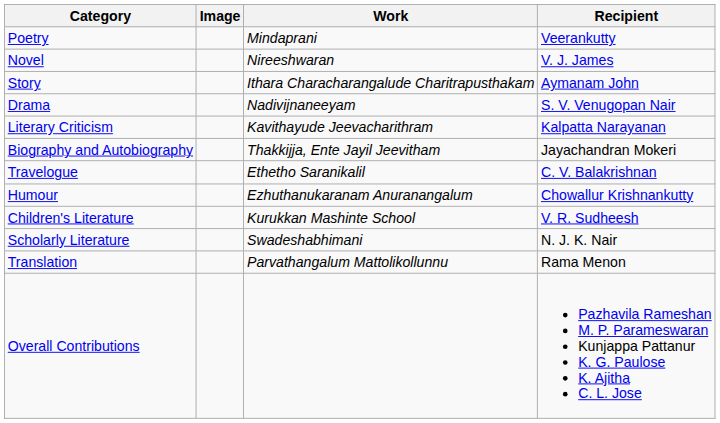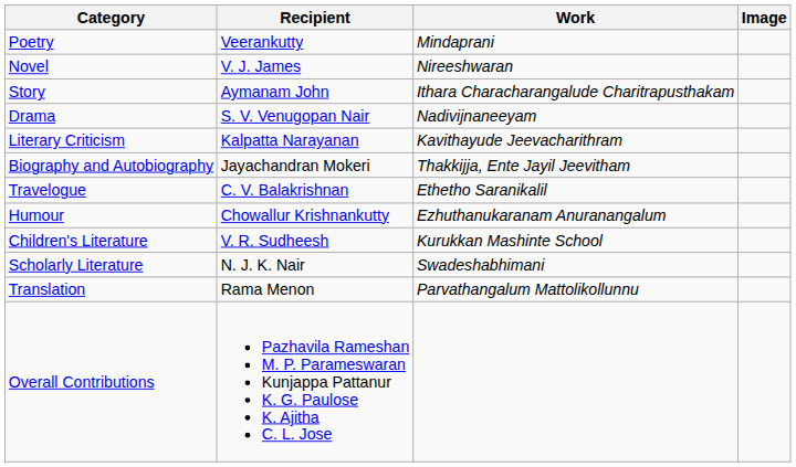 <table class="wikitable" style="font-size:95%;">
 <tr>
 <th>Category</th>
+<th>Recipient</th>
+<th>Work</th>
 <th>Image</th>
-<th>Work</th>
-<th>Recipient</th>
 </tr>
 <tr>
 <td><a href='#'>Poetry</a></td>
+<td><a href='#'>Veerankutty</a></td>
+<td><em>Mindaprani</em></td>
 <td></td>
-<td><em>Mindaprani</em></td>
-<td><a href='#'>Veerankutty</a></td>
 </tr>
 <tr>
 <td><a href='#'>Novel</a></td>
+<td><a href='#'>V. J. James</a></td>
+<td><em>Nireeshwaran</em></td>
 <td></td>
-<td><em>Nireeshwaran</em></td>
-<td><a href='#'>V. J. James</a></td>
 </tr>
 <tr>
 <td><a href='#'>Story</a></td>
+<td><a href='#'>Aymanam John</a></td>
+<td><em>Ithara Characharangalude Charitrapusthakam</em></td>
 <td></td>
-<td><em>Ithara Characharangalude Charitrapusthakam</em></td>
-<td><a href='#'>Aymanam John</a></td>
 </tr>
 <tr>
 <td><a href='#'>Drama</a></td>
+<td><a href='#'>S. V. Venugopan Nair</a></td>
+<td><em>Nadivijnaneeyam</em></td>
 <td></td>
-<td><em>Nadivijnaneeyam</em></td>
-<td><a href='#'>S. V. Venugopan Nair</a></td>
 </tr>
 <tr>
 <td><a href='#'>Literary Criticism</a></td>
+<td><a href='#'>Kalpatta Narayanan</a></td>
+<td><em>Kavithayude Jeevacharithram</em></td>
 <td></td>
-<td><em>Kavithayude Jeevacharithram</em></td>
-<td><a href='#'>Kalpatta Narayanan</a></td>
 </tr>
 <tr>
 <td><a href='#'>Biography and Autobiography</a></td>
+<td>Jayachandran Mokeri</td>
+<td><em>Thakkijja, Ente Jayil Jeevitham</em></td>
 <td></td>
-<td><em>Thakkijja, Ente Jayil Jeevitham</em></td>
-<td>Jayachandran Mokeri</td>
 </tr>
 <tr>
 <td><a href='#'>Travelogue</a></td>
+<td><a href='#'>C. V. Balakrishnan</a></td>
+<td><em>Ethetho Saranikalil</em></td>
 <td></td>
-<td><em>Ethetho Saranikalil</em></td>
-<td><a href='#'>C. V. Balakrishnan</a></td>
 </tr>
 <tr>
 <td><a href='#'>Humour</a></td>
+<td><a href='#'>Chowallur Krishnankutty</a></td>
+<td><em>Ezhuthanukaranam Anuranangalum</em></td>
 <td></td>
-<td><em>Ezhuthanukaranam Anuranangalum</em></td>
-<td><a href='#'>Chowallur Krishnankutty</a></td>
 </tr>
 <tr>
 <td><a href='#'>Children's Literature</a></td>
+<td><a href='#'>V. R. Sudheesh</a></td>
+<td><em>Kurukkan Mashinte School</em></td>
 <td></td>
-<td><em>Kurukkan Mashinte School</em></td>
-<td><a href='#'>V. R. Sudheesh</a></td>
 </tr>
 <tr>
 <td><a href='#'>Scholarly Literature</a></td>
+<td>N. J. K. Nair</td>
+<td><em>Swadeshabhimani</em></td>
 <td></td>
-<td><em>Swadeshabhimani</em></td>
-<td>N. J. K. Nair</td>
 </tr>
 <tr>
 <td><a href='#'>Translation</a></td>
+<td>Rama Menon</td>
+<td><em>Parvathangalum Mattolikollunnu</em></td>
 <td></td>
-<td><em>Parvathangalum Mattolikollunnu</em></td>
-<td>Rama Menon</td>
 </tr>
 <tr>
 <td><a href='#'>Overall Contributions</a></td>
+<td><br><ul><li><a href='#'>Pazhavila Rameshan</a></li><li><a href='#'>M. P. Parameswaran</a></li><li>Kunjappa Pattanur</li><li><a href='#'>K. G. Paulose</a></li><li><a href='#'>K. Ajitha</a></li><li><a href='#'>C. L. Jose</a></li></ul></td>
 <td></td>
 <td></td>
-<td><br><ul><li><a href='#'>Pazhavila Rameshan</a></li><li><a href='#'>M. P. Parameswaran</a></li><li>Kunjappa Pattanur</li><li><a href='#'>K. G. Paulose</a></li><li><a href='#'>K. Ajitha</a></li><li><a href='#'>C. L. Jose</a></li></ul></td>
 </tr>
 </table>
